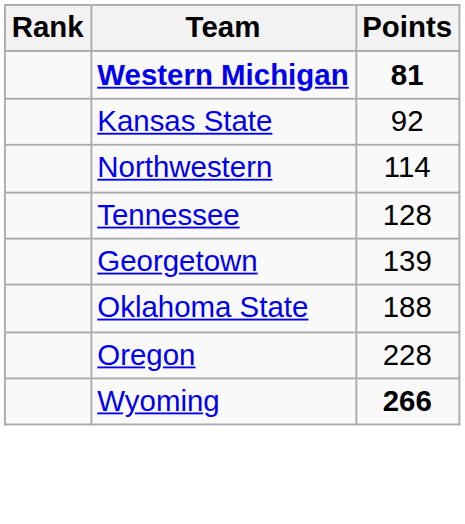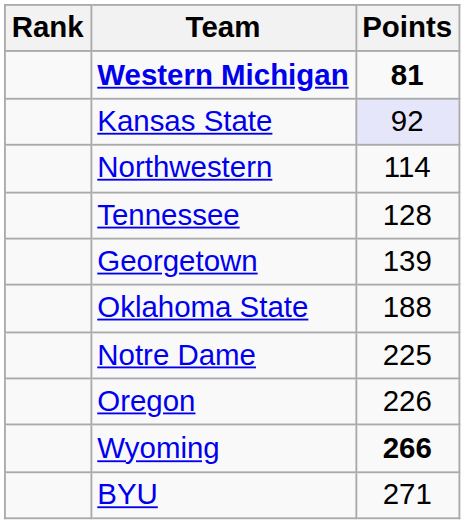 <table class="wikitable sortable" style="text-align:center">
 <tr>
 <th>Rank</th>
 <th>Team</th>
 <th>Points</th>
 </tr>
 <tr>
 <td></td>
 <td align=left><strong><a href='#'>Western Michigan</a></strong></td>
 <td><strong>81</strong></td>
 </tr>
 <tr>
 <td></td>
 <td align=left><a href='#'>Kansas State</a></td>
-<td>92</td>
+<td style="background: lavender;">92</td>
 </tr>
 <tr>
 <td></td>
 <td align=left><a href='#'>Northwestern</a></td>
 <td>114</td>
 </tr>
 <tr>
 <td></td>
 <td align=left><a href='#'>Tennessee</a></td>
 <td>128</td>
 </tr>
 <tr>
 <td></td>
 <td align=left><a href='#'>Georgetown</a></td>
 <td>139</td>
 </tr>
 <tr>
 <td></td>
 <td align=left><a href='#'>Oklahoma State</a></td>
 <td>188</td>
 </tr>
 <tr>
 <td></td>
+<td align=left><a href='#'>Notre Dame</a></td>
+<td>225</td>
+</tr>
+<tr>
+<td></td>
 <td align=left><a href='#'>Oregon</a></td>
-<td>228</td>
+<td>226</td>
 </tr>
 <tr>
 <td></td>
 <td align=left><a href='#'>Wyoming</a></td>
 <td><strong>266</strong></td>
 </tr>
+<tr>
+<td></td>
+<td align=left><a href='#'>BYU</a></td>
+<td>271</td>
+</tr>
 </table>
